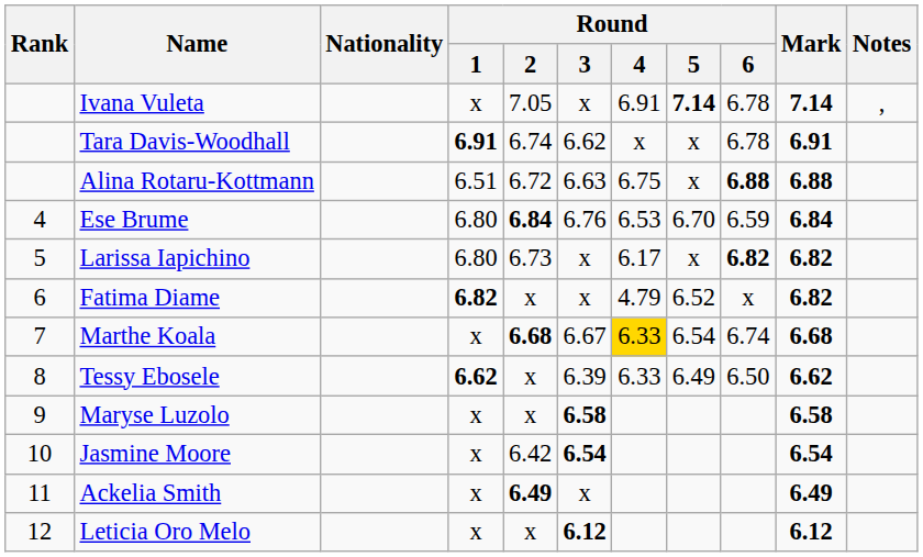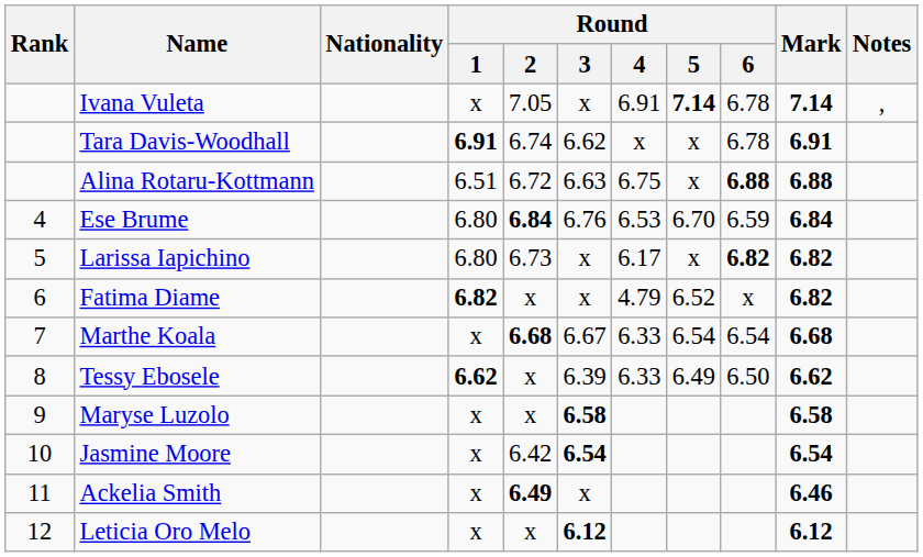 <table class="wikitable sortable" style="text-align:center">
 <tr>
 <th rowspan=2>Rank</th>
 <th rowspan=2>Name</th>
 <th rowspan=2>Nationality</th>
 <th colspan=6>Round</th>
 <th rowspan=2>Mark</th>
 <th rowspan=2>Notes</th>
 </tr>
 <tr>
 <th>1</th>
 <th>2</th>
 <th>3</th>
 <th>4</th>
 <th>5</th>
 <th>6</th>
 </tr>
 <tr>
 <td></td>
 <td align=left><a href='#'>Ivana Vuleta</a></td>
 <td align=left></td>
 <td>x</td>
 <td>7.05</td>
 <td>x</td>
 <td>6.91</td>
 <td><strong>7.14</strong></td>
 <td>6.78</td>
 <td><strong>7.14</strong></td>
 <td>, </td>
 </tr>
 <tr>
 <td></td>
 <td align=left><a href='#'>Tara Davis-Woodhall</a></td>
 <td align=left></td>
 <td><strong>6.91</strong></td>
 <td>6.74</td>
 <td>6.62</td>
 <td>x</td>
 <td>x</td>
 <td>6.78</td>
 <td><strong>6.91</strong></td>
 <td></td>
 </tr>
 <tr>
 <td></td>
 <td align=left><a href='#'>Alina Rotaru-Kottmann</a></td>
 <td align=left></td>
 <td>6.51</td>
 <td>6.72</td>
 <td>6.63</td>
 <td>6.75</td>
 <td>x</td>
 <td><strong>6.88</strong></td>
 <td><strong>6.88</strong></td>
 <td></td>
 </tr>
 <tr>
 <td>4</td>
 <td align=left><a href='#'>Ese Brume</a></td>
 <td align=left></td>
 <td>6.80</td>
 <td><strong>6.84</strong></td>
 <td>6.76</td>
 <td>6.53</td>
 <td>6.70</td>
 <td>6.59</td>
 <td><strong>6.84</strong></td>
 <td></td>
 </tr>
 <tr>
 <td>5</td>
 <td align=left><a href='#'>Larissa Iapichino</a></td>
 <td align=left></td>
 <td>6.80</td>
 <td>6.73</td>
 <td>x</td>
 <td>6.17</td>
 <td>x</td>
 <td><strong>6.82</strong></td>
 <td><strong>6.82</strong></td>
 <td></td>
 </tr>
 <tr>
 <td>6</td>
 <td align=left><a href='#'>Fatima Diame</a></td>
 <td align=left></td>
 <td><strong>6.82</strong></td>
 <td>x</td>
 <td>x</td>
 <td>4.79</td>
 <td>6.52</td>
 <td>x</td>
 <td><strong>6.82</strong></td>
 <td></td>
 </tr>
 <tr>
 <td>7</td>
 <td align=left><a href='#'>Marthe Koala</a></td>
 <td align=left></td>
 <td>x</td>
 <td><strong>6.68</strong></td>
 <td>6.67</td>
-<td style="background: gold;">6.33</td>
+<td>6.33</td>
 <td>6.54</td>
-<td>6.74</td>
+<td>6.54</td>
 <td><strong>6.68</strong></td>
 <td></td>
 </tr>
 <tr>
 <td>8</td>
 <td align=left><a href='#'>Tessy Ebosele</a></td>
 <td align=left></td>
 <td><strong>6.62</strong></td>
 <td>x</td>
 <td>6.39</td>
 <td>6.33</td>
 <td>6.49</td>
 <td>6.50</td>
 <td><strong>6.62</strong></td>
 <td></td>
 </tr>
 <tr>
 <td>9</td>
 <td align=left><a href='#'>Maryse Luzolo</a></td>
 <td align=left></td>
 <td>x</td>
 <td>x</td>
 <td><strong>6.58</strong></td>
 <td></td>
 <td></td>
 <td></td>
 <td><strong>6.58</strong></td>
 <td></td>
 </tr>
 <tr>
 <td>10</td>
 <td align=left><a href='#'>Jasmine Moore</a></td>
 <td align=left></td>
 <td>x</td>
 <td>6.42</td>
 <td><strong>6.54</strong></td>
 <td></td>
 <td></td>
 <td></td>
 <td><strong>6.54</strong></td>
 <td></td>
 </tr>
 <tr>
 <td>11</td>
 <td align=left><a href='#'>Ackelia Smith</a></td>
 <td align=left></td>
 <td>x</td>
 <td><strong>6.49</strong></td>
 <td>x</td>
 <td></td>
 <td></td>
 <td></td>
-<td><strong>6.49</strong></td>
+<td><strong>6.46</strong></td>
 <td></td>
 </tr>
 <tr>
 <td>12</td>
 <td align=left><a href='#'>Leticia Oro Melo</a></td>
 <td align=left></td>
 <td>x</td>
 <td>x</td>
 <td><strong>6.12</strong></td>
 <td></td>
 <td></td>
 <td></td>
 <td><strong>6.12</strong></td>
 <td></td>
 </tr>
 </table>
